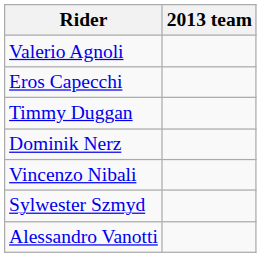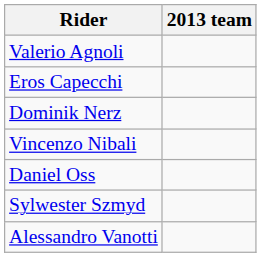 <table class="wikitable">
 <tr>
 <th>Rider</th>
 <th>2013 team</th>
 </tr>
 <tr>
 <td><a href='#'>Valerio Agnoli</a></td>
 <td></td>
 </tr>
 <tr>
 <td><a href='#'>Eros Capecchi</a></td>
 <td></td>
 </tr>
 <tr>
-<td><a href='#'>Timmy Duggan</a></td>
-<td></td>
-</tr>
-<tr>
 <td><a href='#'>Dominik Nerz</a></td>
 <td></td>
 </tr>
 <tr>
 <td><a href='#'>Vincenzo Nibali</a></td>
+<td></td>
+</tr>
+<tr>
+<td><a href='#'>Daniel Oss</a></td>
 <td></td>
 </tr>
 <tr>
 <td><a href='#'>Sylwester Szmyd</a></td>
 <td></td>
 </tr>
 <tr>
 <td><a href='#'>Alessandro Vanotti</a></td>
 <td></td>
 </tr>
 </table>
